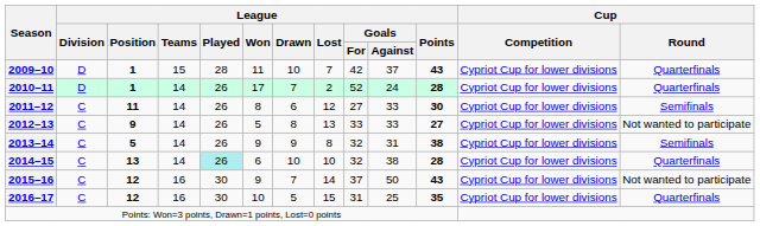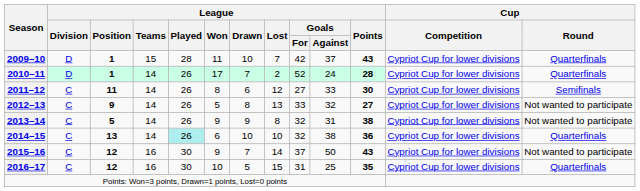 <table class="wikitable" style="margin:1em auto; text-align: center; font-size:90%">
 <tr>
 <th rowspan=3>Season</th>
 <th colspan="10">League</th>
 <th colspan="3">Cup</th>
 </tr>
 <tr>
 <th rowspan=2>Division</th>
 <th rowspan=2>Position</th>
 <th rowspan=2>Teams</th>
 <th rowspan=2>Played</th>
 <th rowspan=2>Won</th>
 <th rowspan=2>Drawn</th>
 <th rowspan=2>Lost</th>
 <th colspan="2">Goals</th>
 <th rowspan=2>Points</th>
 <th rowspan=2>Competition</th>
 <th rowspan=2>Round</th>
 </tr>
 <tr>
 <th>For</th>
 <th>Against</th>
 </tr>
 <tr>
 <th><a href='#'>2009–10</a></th>
 <td><a href='#'>D</a></td>
 <td><strong>1</strong></td>
 <td>15</td>
 <td>28</td>
 <td>11</td>
 <td>10</td>
 <td>7</td>
 <td>42</td>
 <td>37</td>
 <td><strong>43</strong></td>
 <td><a href='#'>Cypriot Cup for lower divisions</a></td>
 <td><a href='#'>Quarterfinals</a></td>
 </tr>
 <tr>
 <th><a href='#'>2010–11</a></th>
 <td style="text-align: center; background:#C9FFE5"><a href='#'>D</a></td>
 <td style="text-align: center; background:#C9FFE5"><strong>1</strong></td>
 <td style="text-align: center; background:#C9FFE5">14</td>
 <td style="text-align: center; background:#C9FFE5">26</td>
 <td style="text-align: center; background:#C9FFE5">17</td>
 <td style="text-align: center; background:#C9FFE5">7</td>
 <td style="text-align: center; background:#C9FFE5">2</td>
 <td style="text-align: center; background:#C9FFE5">52</td>
 <td style="text-align: center; background:#C9FFE5">24</td>
 <td style="text-align: center; background:#C9FFE5"><strong>28</strong></td>
 <td><a href='#'>Cypriot Cup for lower divisions</a></td>
 <td><a href='#'>Quarterfinals</a></td>
 </tr>
 <tr>
 <th><a href='#'>2011–12</a></th>
 <td><a href='#'>C</a></td>
 <td><strong>11</strong></td>
 <td>14</td>
 <td>26</td>
 <td>8</td>
 <td>6</td>
 <td>12</td>
 <td>27</td>
 <td>33</td>
 <td><strong>30</strong></td>
 <td><a href='#'>Cypriot Cup for lower divisions</a></td>
 <td><a href='#'>Semifinals</a></td>
 </tr>
 <tr>
 <th><a href='#'>2012–13</a></th>
 <td><a href='#'>C</a></td>
 <td><strong>9</strong></td>
 <td>14</td>
 <td>26</td>
 <td>5</td>
 <td>8</td>
 <td>13</td>
 <td>33</td>
-<td>33</td>
+<td>32</td>
 <td><strong>27</strong></td>
 <td><a href='#'>Cypriot Cup for lower divisions</a></td>
 <td>Not wanted to participate</td>
 </tr>
 <tr>
 <th><a href='#'>2013–14</a></th>
 <td style="text-align: center;" style="background:#F0E68C"><a href='#'>C</a></td>
 <td style="text-align: center;" style="background:#F0E68C"><strong>5</strong></td>
 <td style="text-align: center;" style="background:#F0E68C">14</td>
 <td style="text-align: center;" style="background:#F0E68C">26</td>
 <td style="text-align: center;" style="background:#F0E68C">9</td>
 <td style="text-align: center;" style="background:#F0E68C">9</td>
 <td style="text-align: center;" style="background:#F0E68C">8</td>
 <td style="text-align: center;" style="background:#F0E68C">32</td>
 <td style="text-align: center;" style="background:#F0E68C">31</td>
 <td style="text-align: center;" style="background:#F0E68C"><strong>38</strong></td>
 <td><a href='#'>Cypriot Cup for lower divisions</a></td>
-<td><a href='#'>Semifinals</a></td>
+<td>Not wanted to participate</td>
 </tr>
 <tr>
 <th><a href='#'>2014–15</a></th>
 <td><a href='#'>C</a></td>
 <td><strong>13</strong></td>
 <td>14</td>
 <td style="background: paleturquoise;">26</td>
 <td>6</td>
 <td>10</td>
 <td>10</td>
 <td>32</td>
 <td>38</td>
-<td><strong>28</strong></td>
+<td><strong>36</strong></td>
 <td><a href='#'>Cypriot Cup for lower divisions</a></td>
 <td><a href='#'>Quarterfinals</a></td>
 </tr>
 <tr>
 <th><a href='#'>2015–16</a></th>
 <td><a href='#'>C</a></td>
 <td><strong>12</strong></td>
 <td>16</td>
 <td>30</td>
 <td>9</td>
 <td>7</td>
 <td>14</td>
 <td>37</td>
 <td>50</td>
 <td><strong>43</strong></td>
 <td><a href='#'>Cypriot Cup for lower divisions</a></td>
 <td>Not wanted to participate</td>
 </tr>
 <tr>
 <th><a href='#'>2016–17</a></th>
 <td><a href='#'>C</a></td>
 <td><strong>12</strong></td>
 <td>16</td>
 <td>30</td>
 <td>10</td>
 <td>5</td>
 <td>15</td>
 <td>31</td>
 <td>25</td>
 <td><strong>35</strong></td>
 <td><a href='#'>Cypriot Cup for lower divisions</a></td>
 <td><a href='#'>Quarterfinals</a></td>
 </tr>
 <tr>
 <td colspan=11 style="font-size:80%">Points: Won=3 points, Drawn=1 points, Lost=0 points</td>
 </tr>
 </table>
